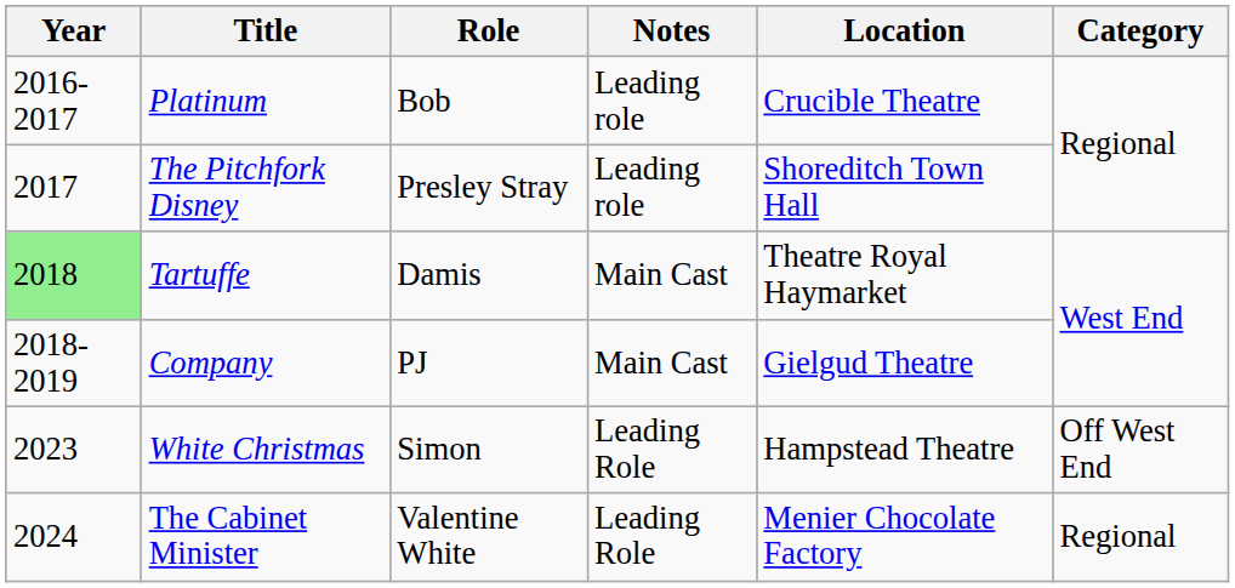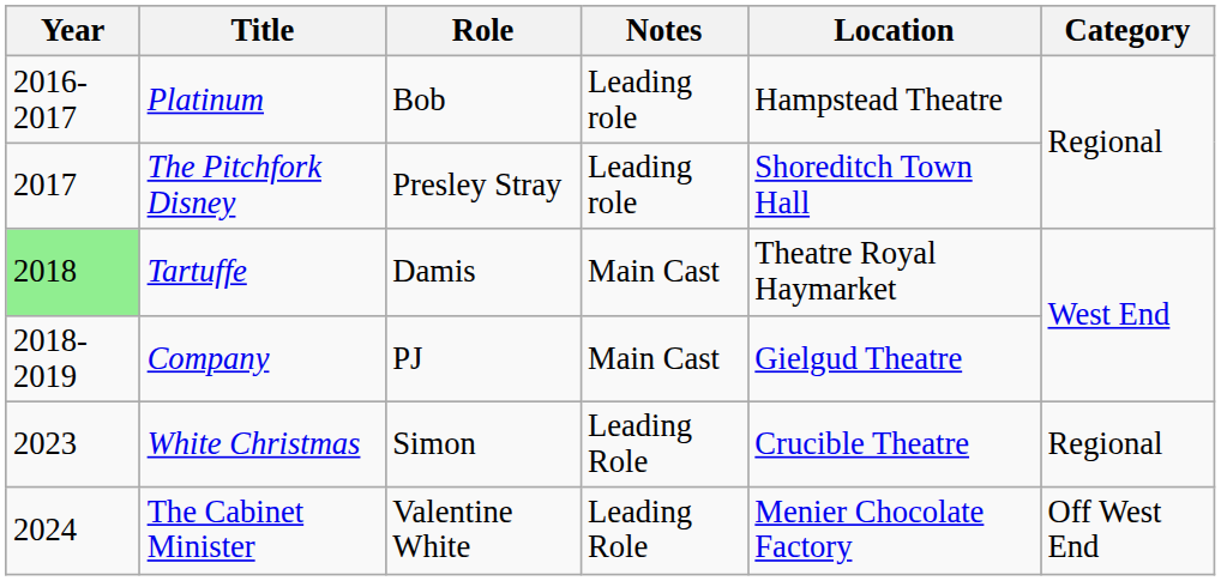 <table class="wikitable sortable">
 <tr>
 <th scope="col">Year</th>
 <th scope="col">Title</th>
 <th scope="col">Role</th>
 <th scope="col" class="unsortable">Notes</th>
 <th scope="col">Location</th>
 <th scope=col>Category</th>
 </tr>
 <tr>
 <td>2016-2017</td>
 <td><em><a href='#'>Platinum</a></em></td>
 <td>Bob</td>
 <td>Leading role</td>
-<td><a href='#'>Crucible Theatre</a></td>
+<td>Hampstead Theatre</td>
 <td rowspan=2>Regional</td>
 </tr>
 <tr>
 <td>2017</td>
 <td><em><a href='#'>The Pitchfork Disney</a></em></td>
 <td>Presley Stray</td>
 <td>Leading role</td>
 <td><a href='#'>Shoreditch Town Hall</a></td>
 </tr>
 <tr>
 <td style="background: lightgreen;">2018</td>
 <td><em><a href='#'>Tartuffe</a></em></td>
 <td>Damis</td>
 <td>Main Cast</td>
 <td>Theatre Royal Haymarket</td>
 <td rowspan=2><a href='#'>West End</a></td>
 </tr>
 <tr>
 <td>2018-2019</td>
 <td><em><a href='#'>Company</a></em></td>
 <td>PJ</td>
 <td>Main Cast</td>
 <td><a href='#'>Gielgud Theatre</a></td>
 </tr>
 <tr>
 <td>2023</td>
 <td><a href='#'><em>White Christmas</em></a></td>
 <td>Simon</td>
 <td>Leading Role</td>
-<td>Hampstead Theatre</td>
-<td>Off West End</td>
+<td><a href='#'>Crucible Theatre</a></td>
+<td>Regional</td>
 </tr>
 <tr>
 <td>2024</td>
 <td><a href='#'>The Cabinet Minister</a></td>
 <td>Valentine White</td>
 <td>Leading Role</td>
 <td><a href='#'>Menier Chocolate Factory</a></td>
-<td>Regional</td>
+<td>Off West End</td>
 </tr>
 </table>
